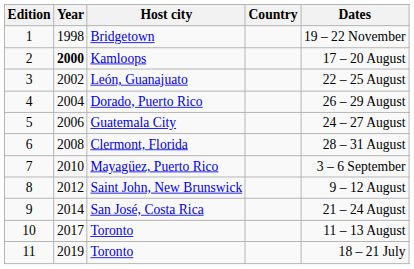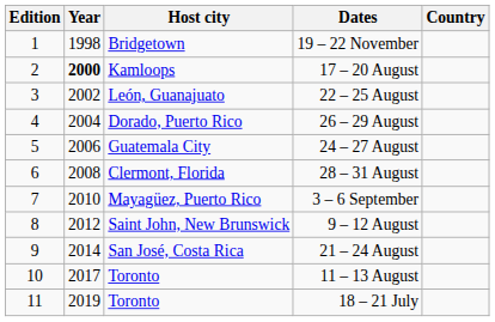 <table class="wikitable">
 <tr>
 <th>Edition</th>
 <th>Year</th>
 <th>Host city</th>
+<th>Dates</th>
 <th>Country</th>
-<th>Dates</th>
 </tr>
 <tr>
 <td align=center>1</td>
 <td align=center>1998</td>
 <td><a href='#'>Bridgetown</a></td>
+<td align="right">19 – 22 November </td>
 <td></td>
-<td align="right">19 – 22 November </td>
 </tr>
 <tr>
 <td align=center>2</td>
 <td align=center><strong>2000</strong></td>
 <td><a href='#'>Kamloops</a></td>
+<td align="right">17 – 20 August </td>
 <td></td>
-<td align="right">17 – 20 August </td>
 </tr>
 <tr>
 <td align=center>3</td>
 <td align=center>2002</td>
 <td><a href='#'>León, Guanajuato</a></td>
+<td align="right">22 – 25 August </td>
 <td></td>
-<td align="right">22 – 25 August </td>
 </tr>
 <tr>
 <td align=center>4</td>
 <td align=center>2004</td>
 <td><a href='#'>Dorado, Puerto Rico</a></td>
+<td align="right">26 – 29 August </td>
 <td></td>
-<td align="right">26 – 29 August </td>
 </tr>
 <tr>
 <td align=center>5</td>
 <td align=center>2006</td>
 <td><a href='#'>Guatemala City</a></td>
+<td align="right">24 – 27 August </td>
 <td></td>
-<td align="right">24 – 27 August </td>
 </tr>
 <tr>
 <td align=center>6</td>
 <td align=center>2008</td>
 <td><a href='#'>Clermont, Florida</a></td>
+<td align="right">28 – 31 August </td>
 <td></td>
-<td align="right">28 – 31 August </td>
 </tr>
 <tr>
 <td align=center>7</td>
 <td align=center>2010</td>
 <td><a href='#'>Mayagüez, Puerto Rico</a></td>
+<td align="right">3 – 6 September </td>
 <td></td>
-<td align="right">3 – 6 September </td>
 </tr>
 <tr>
 <td align=center>8</td>
 <td align=center>2012</td>
 <td><a href='#'>Saint John, New Brunswick</a></td>
+<td align="right">9 – 12 August </td>
 <td></td>
-<td align="right">9 – 12 August </td>
 </tr>
 <tr>
 <td align=center>9</td>
 <td align=center>2014</td>
 <td><a href='#'>San José, Costa Rica</a></td>
+<td align="right">21 – 24 August </td>
 <td></td>
-<td align="right">21 – 24 August </td>
 </tr>
 <tr>
 <td align=center>10</td>
 <td align=center>2017</td>
 <td><a href='#'>Toronto</a></td>
+<td align="right">11 – 13 August </td>
 <td></td>
-<td align="right">11 – 13 August </td>
 </tr>
 <tr>
 <td align=center>11</td>
 <td align=center>2019</td>
 <td><a href='#'>Toronto</a></td>
+<td align="right">18 – 21 July </td>
 <td></td>
-<td align="right">18 – 21 July </td>
 </tr>
 </table>
